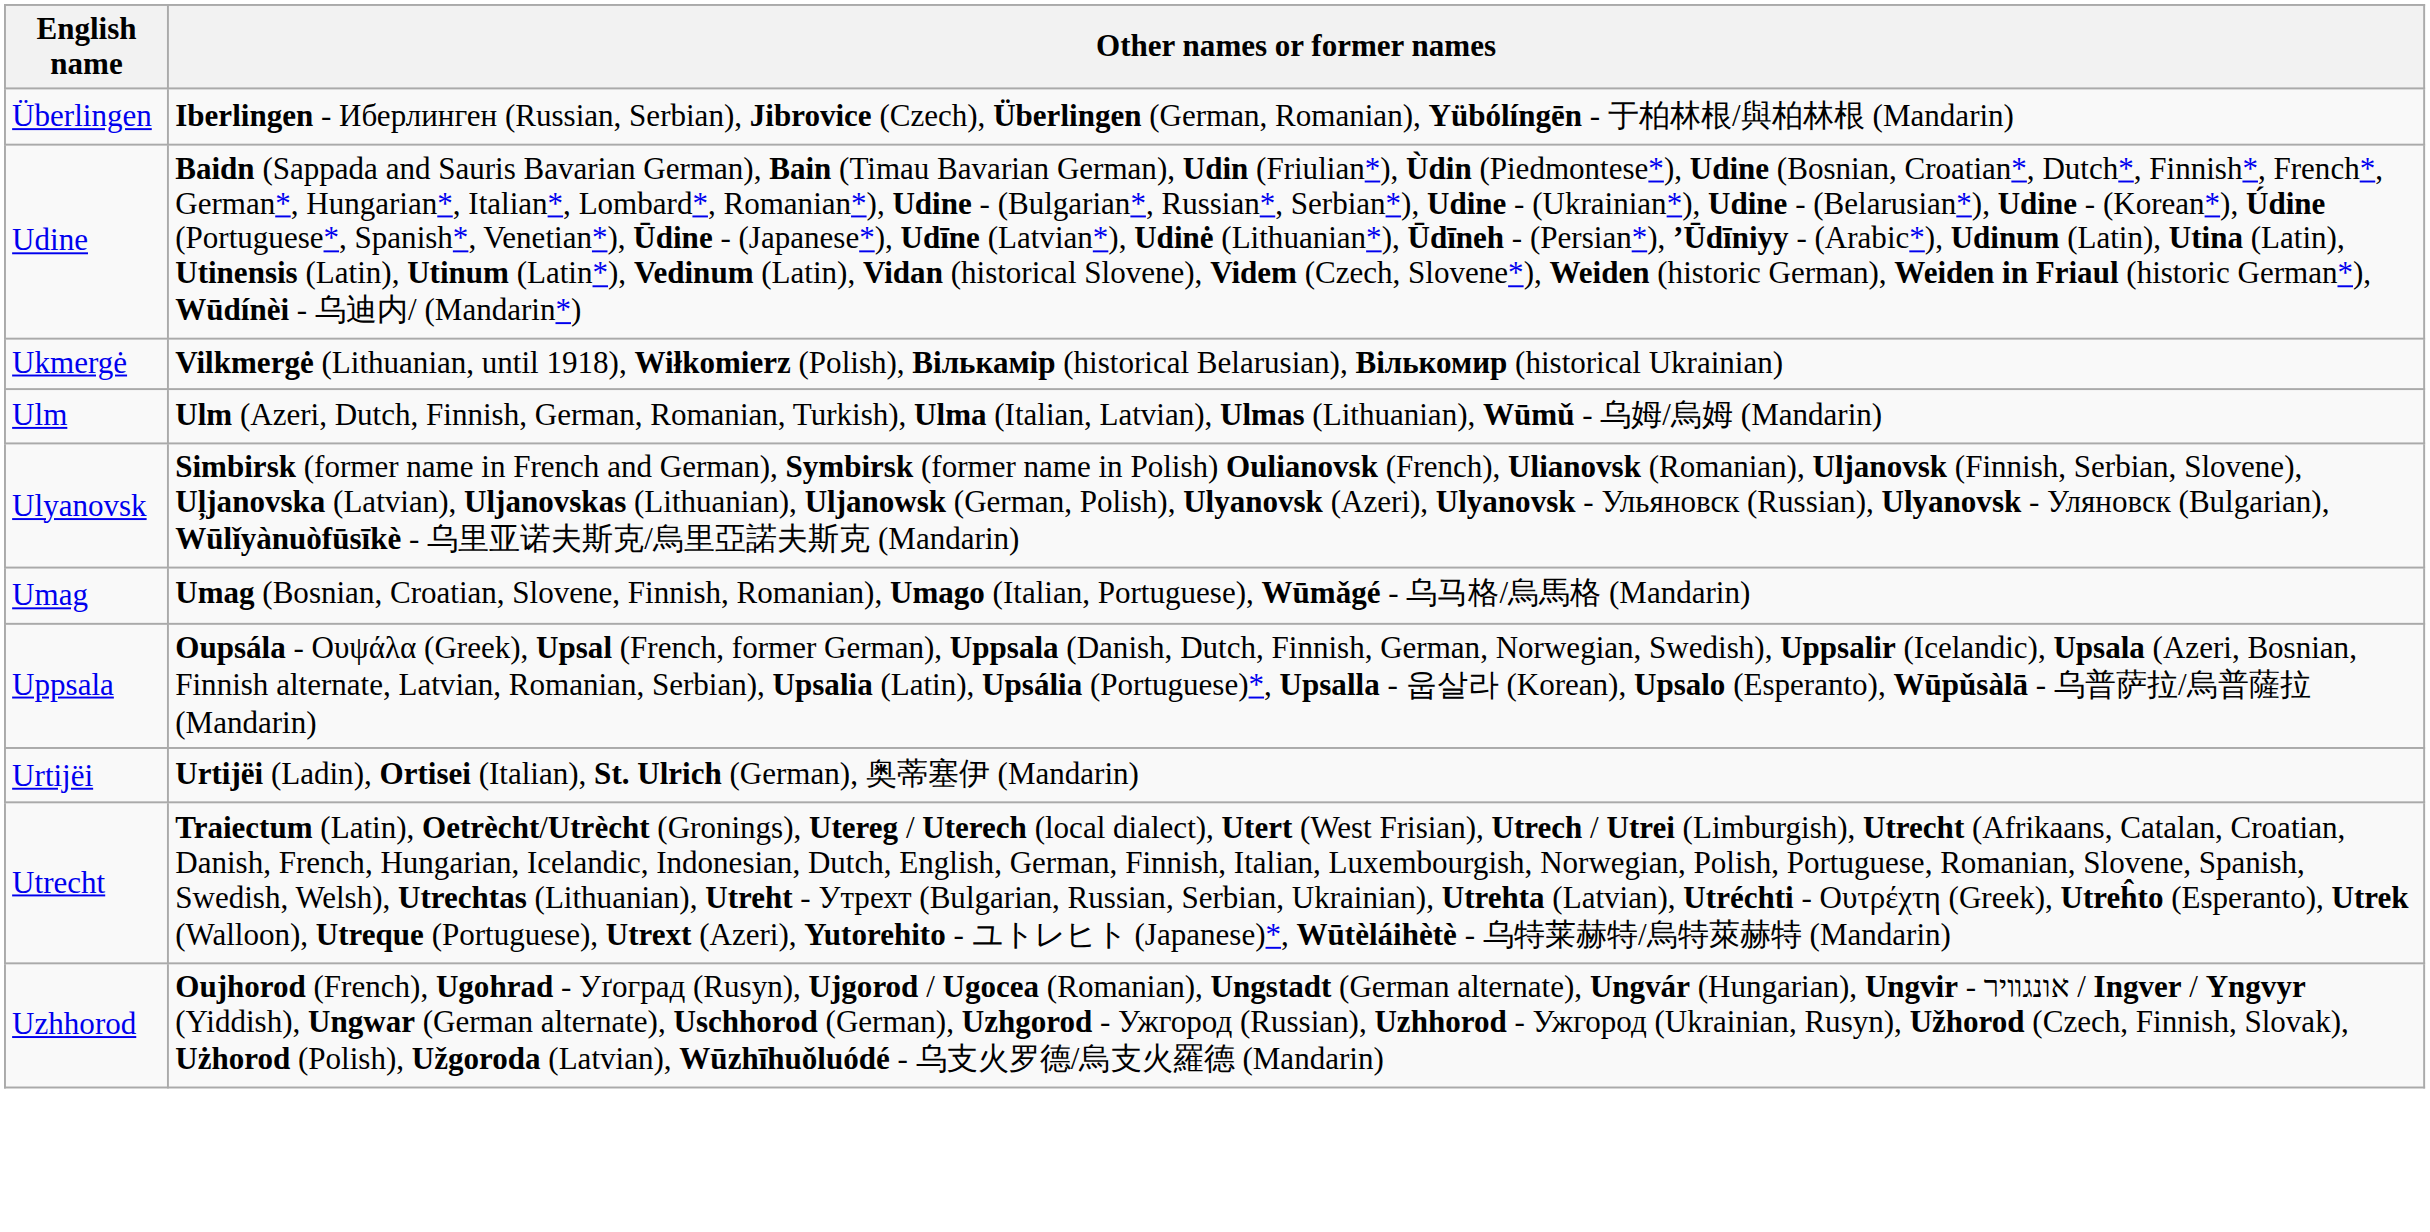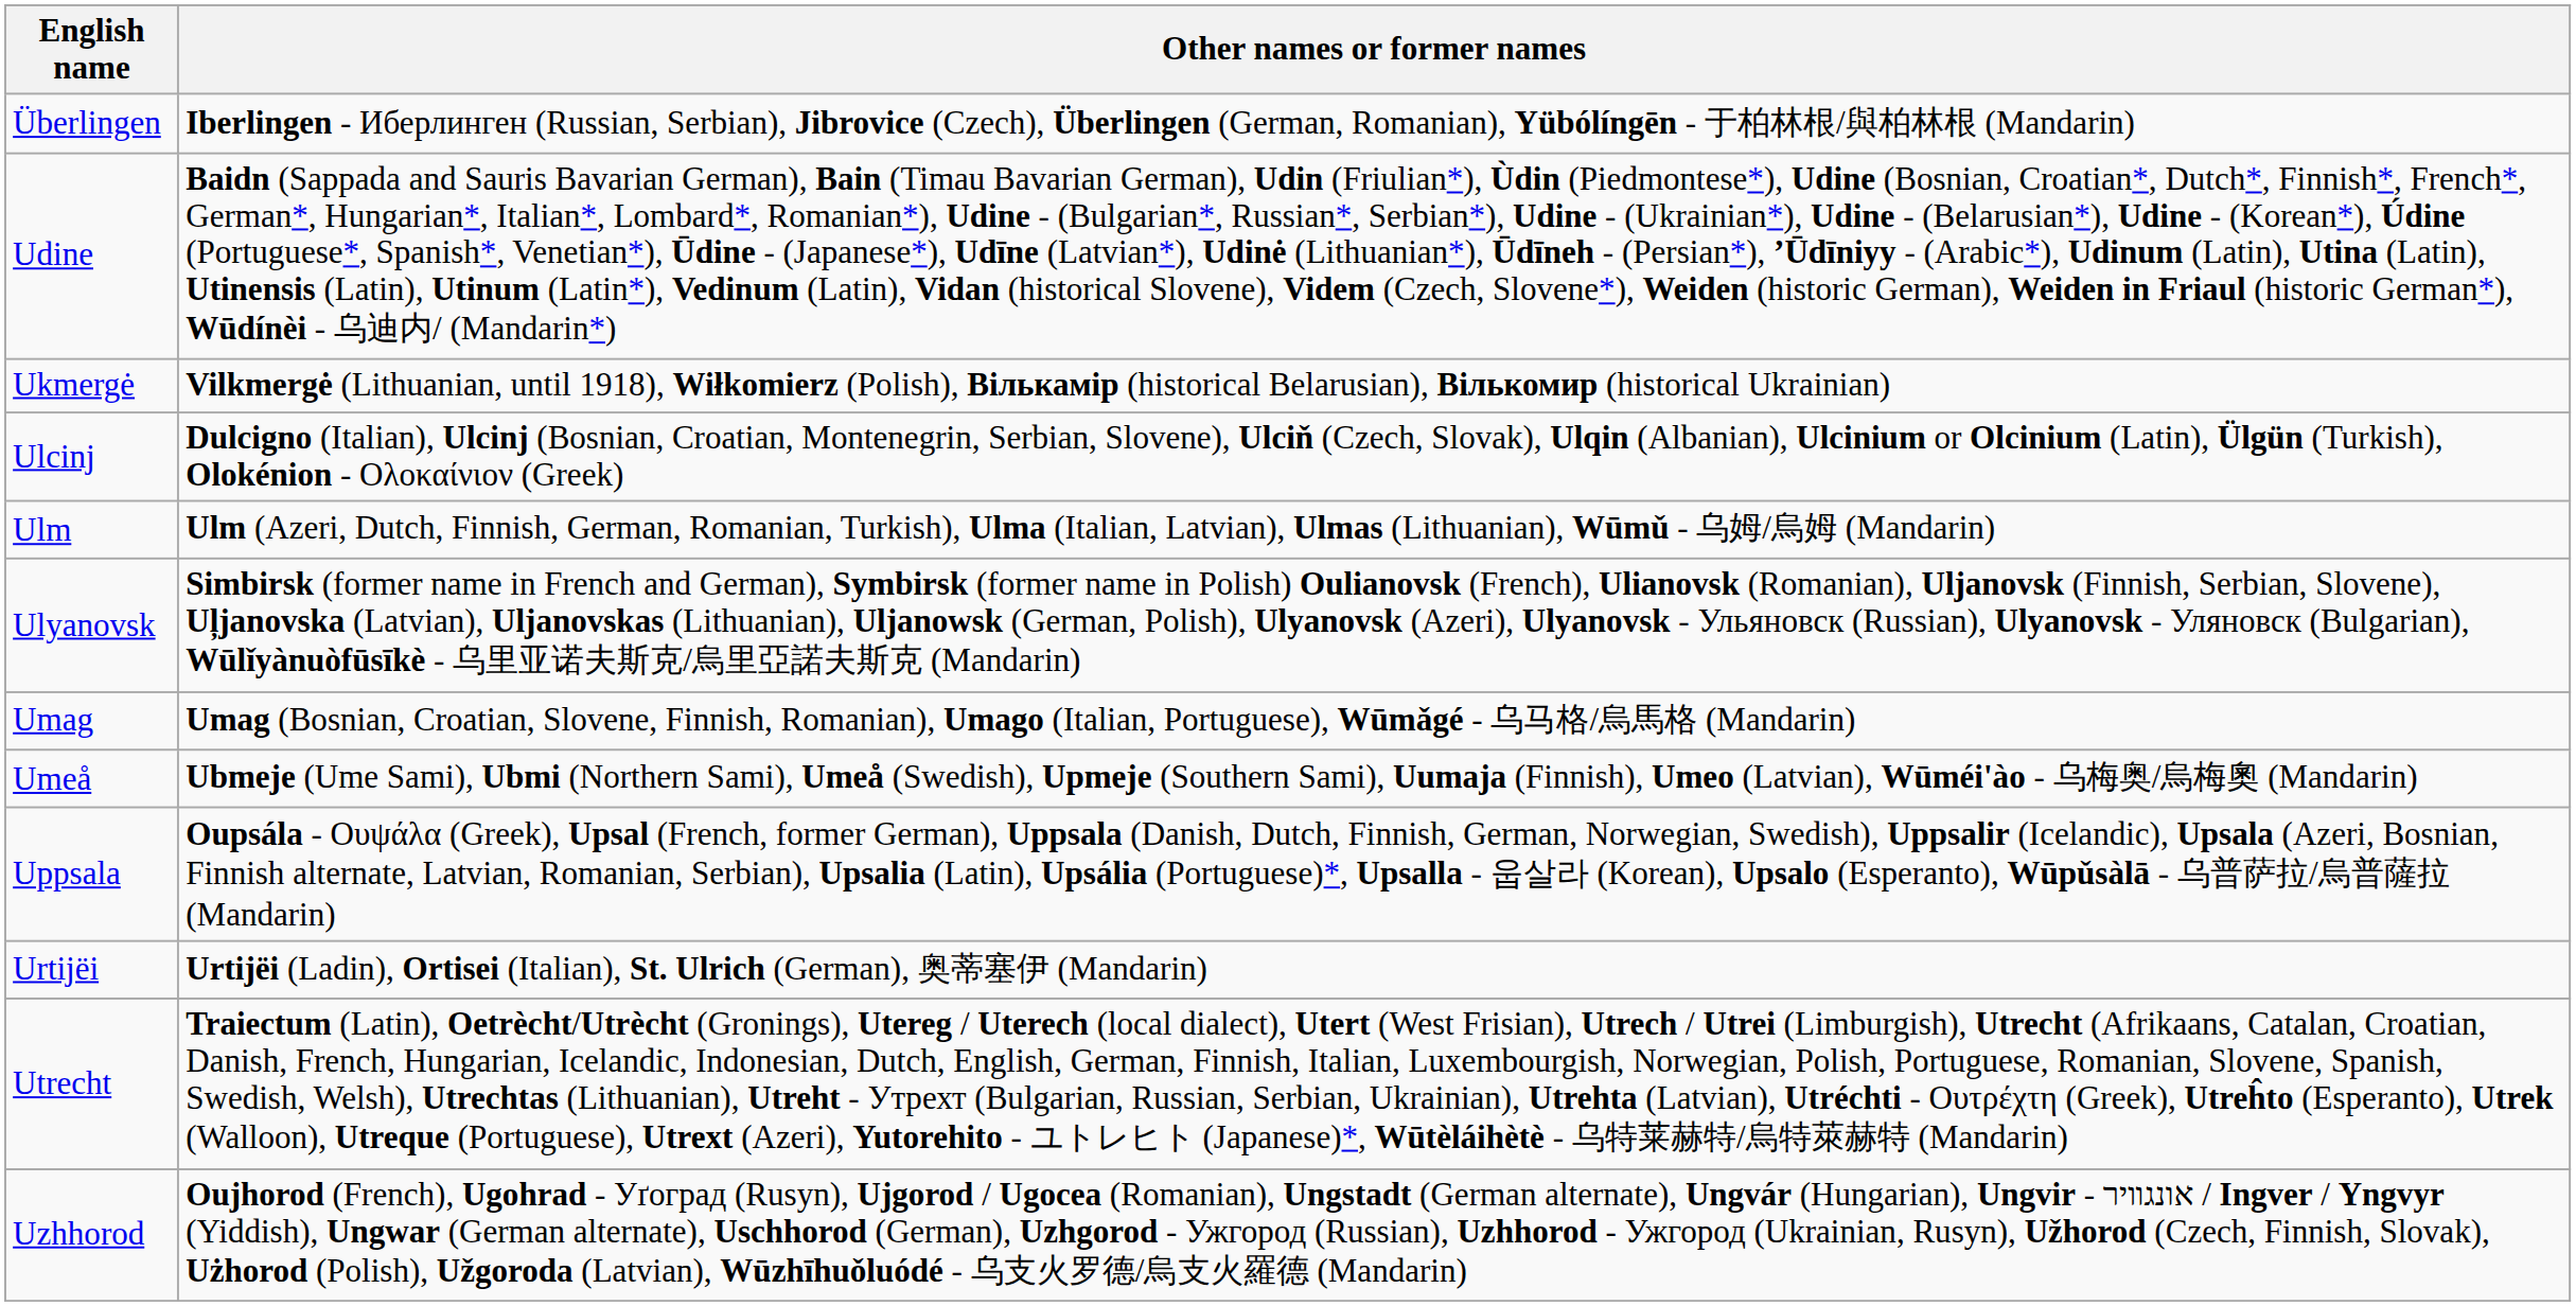 <table class="wikitable">
 <tr>
 <th>English name</th>
 <th>Other names or former names</th>
 </tr>
 <tr>
 <td><a href='#'>Überlingen</a></td>
 <td><strong>Iberlingen</strong> - Иберлинген (Russian, Serbian), <strong>Jibrovice</strong> (Czech), <strong>Überlingen</strong> (German, Romanian), <strong>Yübólíngēn</strong> - 于柏林根/與柏林根 (Mandarin)</td>
 </tr>
 <tr>
 <td><a href='#'>Udine</a></td>
 <td><strong>Baidn</strong> (Sappada and Sauris Bavarian German), <strong>Bain</strong> (Timau Bavarian German), <strong>Udin</strong> (Friulian<a href='#'>*</a>), <strong>Ùdin</strong> (Piedmontese<a href='#'>*</a>), <strong>Udine</strong> (Bosnian, Croatian<a href='#'>*</a>, Dutch<a href='#'>*</a>, Finnish<a href='#'>*</a>, French<a href='#'>*</a>, German<a href='#'>*</a>, Hungarian<a href='#'>*</a>, Italian<a href='#'>*</a>, Lombard<a href='#'>*</a>, Romanian<a href='#'>*</a>), <strong>Udine</strong> -  (Bulgarian<a href='#'>*</a>, Russian<a href='#'>*</a>, Serbian<a href='#'>*</a>), <strong>Udine</strong> -  (Ukrainian<a href='#'>*</a>), <strong>Udine</strong> -  (Belarusian<a href='#'>*</a>), <strong>Udine</strong> -  (Korean<a href='#'>*</a>), <strong>Údine</strong> (Portuguese<a href='#'>*</a>, Spanish<a href='#'>*</a>, Venetian<a href='#'>*</a>), <strong>Ūdine</strong> -  (Japanese<a href='#'>*</a>), <strong>Udīne</strong> (Latvian<a href='#'>*</a>), <strong>Udinė</strong> (Lithuanian<a href='#'>*</a>), <strong>Ūdīneh</strong> -  (Persian<a href='#'>*</a>), <strong>ʼŪdīniyy</strong> -  (Arabic<a href='#'>*</a>), <strong>Udinum</strong> (Latin), <strong>Utina</strong> (Latin), <strong>Utinensis</strong> (Latin), <strong>Utinum</strong> (Latin<a href='#'>*</a>), <strong>Vedinum</strong> (Latin), <strong>Vidan</strong> (historical Slovene), <strong>Videm</strong> (Czech, Slovene<a href='#'>*</a>), <strong>Weiden</strong> (historic German), <strong>Weiden in Friaul</strong> (historic German<a href='#'>*</a>), <strong>Wūdínèi</strong> - 乌迪内/ (Mandarin<a href='#'>*</a>)</td>
 </tr>
 <tr>
 <td><a href='#'>Ukmergė</a></td>
 <td><strong>Vilkmergė</strong> (Lithuanian, until 1918), <strong>Wiłkomierz</strong> (Polish), <strong>Вількамір</strong> (historical Belarusian), <strong>Вількомир</strong> (historical Ukrainian)</td>
 </tr>
 <tr>
+<td><a href='#'>Ulcinj</a></td>
+<td><strong>Dulcigno</strong> (Italian), <strong>Ulcinj</strong> (Bosnian, Croatian, Montenegrin, Serbian, Slovene), <strong>Ulciň</strong> (Czech, Slovak), <strong>Ulqin</strong> (Albanian), <strong>Ulcinium</strong> or <strong>Olcinium</strong> (Latin), <strong>Ülgün</strong> (Turkish), <strong>Olokénion</strong> - Ολοκαίνιον (Greek)</td>
+</tr>
+<tr>
 <td><a href='#'>Ulm</a></td>
 <td><strong>Ulm</strong> (Azeri, Dutch, Finnish, German, Romanian, Turkish), <strong>Ulma</strong> (Italian, Latvian), <strong>Ulmas</strong> (Lithuanian), <strong>Wūmǔ</strong> - 乌姆/烏姆 (Mandarin)</td>
 </tr>
 <tr>
 <td><a href='#'>Ulyanovsk</a></td>
 <td><strong>Simbirsk</strong> (former name in French and German), <strong>Symbirsk</strong> (former name in Polish) <strong>Oulianovsk</strong> (French), <strong>Ulianovsk</strong> (Romanian), <strong>Uljanovsk</strong> (Finnish, Serbian, Slovene), <strong>Uļjanovska</strong> (Latvian), <strong>Uljanovskas</strong> (Lithuanian), <strong>Uljanowsk</strong> (German, Polish), <strong>Ulyanovsk</strong> (Azeri), <strong>Ulyanovsk</strong> - Ульяновск (Russian), <strong>Ulyanovsk</strong> - Уляновск (Bulgarian), <strong>Wūlǐyànuòfūsīkè</strong> - 乌里亚诺夫斯克/烏里亞諾夫斯克 (Mandarin)</td>
 </tr>
 <tr>
 <td><a href='#'>Umag</a></td>
 <td><strong>Umag</strong> (Bosnian, Croatian, Slovene, Finnish, Romanian), <strong>Umago</strong> (Italian, Portuguese), <strong>Wūmǎgé</strong> - 乌马格/烏馬格 (Mandarin)</td>
+</tr>
+<tr>
+<td><a href='#'>Umeå</a></td>
+<td><strong>Ubmeje</strong> (Ume Sami), <strong>Ubmi</strong> (Northern Sami), <strong>Umeå</strong> (Swedish), <strong>Upmeje</strong> (Southern Sami), <strong>Uumaja</strong> (Finnish), <strong>Umeo</strong> (Latvian), <strong>Wūméi'ào</strong> - 乌梅奥/烏梅奧 (Mandarin)</td>
 </tr>
 <tr>
 <td><a href='#'>Uppsala</a></td>
 <td><strong>Oupsála</strong> - Ουψάλα (Greek), <strong>Upsal</strong> (French, former German), <strong>Uppsala</strong> (Danish, Dutch, Finnish, German, Norwegian, Swedish), <strong>Uppsalir</strong> (Icelandic), <strong>Upsala</strong> (Azeri, Bosnian, Finnish alternate, Latvian, Romanian, Serbian), <strong>Upsalia</strong> (Latin), <strong>Upsália</strong> (Portuguese)<a href='#'>*</a>, <strong>Upsalla</strong> - 웁살라 (Korean), <strong>Upsalo</strong> (Esperanto), <strong>Wūpǔsàlā</strong> - 乌普萨拉/烏普薩拉 (Mandarin)</td>
 </tr>
 <tr>
 <td><a href='#'>Urtijëi</a></td>
 <td><strong>Urtijëi</strong> (Ladin), <strong>Ortisei</strong> (Italian), <strong>St. Ulrich</strong> (German), 奥蒂塞伊 (Mandarin)</td>
 </tr>
 <tr>
 <td><a href='#'>Utrecht</a></td>
 <td><strong>Traiectum</strong> (Latin), <strong>Oetrècht</strong>/<strong>Utrècht</strong> (Gronings), <strong>Utereg</strong> / <strong>Uterech</strong> (local dialect), <strong>Utert</strong> (West Frisian), <strong>Utrech</strong> / <strong>Utrei</strong> (Limburgish), <strong>Utrecht</strong> (Afrikaans, Catalan, Croatian, Danish, French, Hungarian, Icelandic, Indonesian, Dutch, English, German, Finnish, Italian, Luxembourgish, Norwegian, Polish, Portuguese, Romanian, Slovene, Spanish, Swedish, Welsh), <strong>Utrechtas</strong> (Lithuanian), <strong>Utreht</strong> - Утрехт (Bulgarian, Russian, Serbian, Ukrainian), <strong>Utrehta</strong> (Latvian), <strong>Utréchti</strong> - Ουτρέχτη (Greek), <strong>Utreĥto</strong> (Esperanto), <strong>Utrek</strong> (Walloon), <strong>Utreque</strong> (Portuguese), <strong>Utrext</strong> (Azeri), <strong>Yutorehito</strong> - ユトレヒト (Japanese)<a href='#'>*</a>, <strong>Wūtèláihètè</strong> - 乌特莱赫特/烏特萊赫特 (Mandarin)</td>
 </tr>
 <tr>
 <td><a href='#'>Uzhhorod</a></td>
 <td><strong>Oujhorod</strong> (French), <strong>Ugohrad</strong> - Уґоград (Rusyn), <strong>Ujgorod</strong> / <strong>Ugocea</strong> (Romanian), <strong>Ungstadt</strong> (German alternate), <strong>Ungvár</strong> (Hungarian), <strong>Ungvir</strong> - אונגװיר / <strong>Ingver</strong> / <strong>Yngvyr</strong> (Yiddish), <strong>Ungwar</strong> (German alternate), <strong>Uschhorod</strong> (German), <strong>Uzhgorod</strong> - Ужгород (Russian), <strong>Uzhhorod</strong> - Ужгород (Ukrainian, Rusyn), <strong>Užhorod</strong> (Czech, Finnish, Slovak), <strong>Użhorod</strong> (Polish), <strong>Užgoroda</strong> (Latvian), <strong>Wūzhīhuǒluódé</strong> - 乌支火罗德/烏支火羅德 (Mandarin)</td>
 </tr>
 </table>
